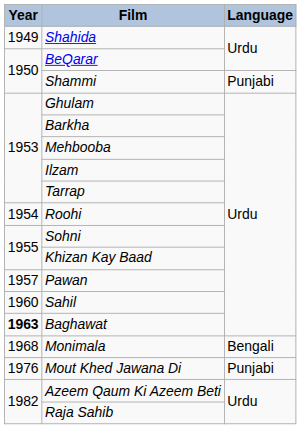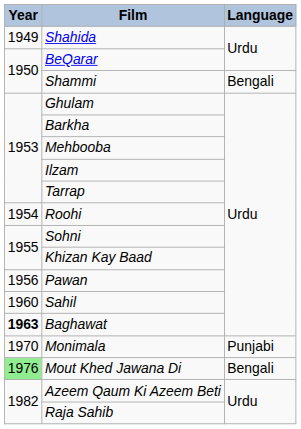 <table class="wikitable sortable plainrowheaders">
 <tr>
 <th style="background:#B0C4DE;">Year</th>
 <th style="background:#B0C4DE;">Film</th>
 <th style="background:#B0C4DE;">Language</th>
 </tr>
 <tr>
 <td>1949</td>
 <td><em><a href='#'>Shahida</a></em></td>
 <td rowspan="2">Urdu</td>
 </tr>
 <tr>
 <td rowspan="2">1950</td>
 <td><em><a href='#'>BeQarar</a></em></td>
 </tr>
 <tr>
 <td><em>Shammi</em></td>
-<td>Punjabi</td>
+<td>Bengali</td>
 </tr>
 <tr>
 <td rowspan="5">1953</td>
 <td><em>Ghulam</em></td>
 <td rowspan="11">Urdu</td>
 </tr>
 <tr>
 <td><em>Barkha</em></td>
 </tr>
 <tr>
 <td><em>Mehbooba</em></td>
 </tr>
 <tr>
 <td><em>Ilzam</em></td>
 </tr>
 <tr>
 <td><em>Tarrap</em></td>
 </tr>
 <tr>
 <td>1954</td>
 <td><em>Roohi</em></td>
 </tr>
 <tr>
 <td rowspan="2">1955</td>
 <td><em>Sohni</em></td>
 </tr>
 <tr>
 <td><em>Khizan Kay Baad</em></td>
 </tr>
 <tr>
-<td>1957</td>
+<td>1956</td>
 <td><em>Pawan</em></td>
 </tr>
 <tr>
 <td>1960</td>
 <td><em>Sahil</em></td>
 </tr>
 <tr>
 <td><strong>1963</strong></td>
 <td><em>Baghawat</em></td>
 </tr>
 <tr>
-<td>1968</td>
+<td>1970</td>
 <td><em>Monimala</em></td>
-<td>Bengali</td>
+<td>Punjabi</td>
 </tr>
 <tr>
-<td>1976</td>
+<td style="background: lightgreen;">1976</td>
 <td><em>Mout Khed Jawana Di</em></td>
-<td>Punjabi</td>
+<td>Bengali</td>
 </tr>
 <tr>
 <td rowspan="2">1982</td>
 <td><em>Azeem Qaum Ki Azeem Beti</em></td>
 <td rowspan="2">Urdu</td>
 </tr>
 <tr>
 <td><em>Raja Sahib</em></td>
 </tr>
 </table>
